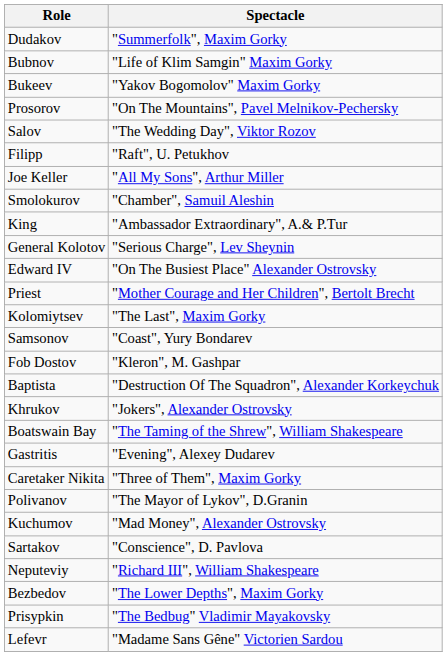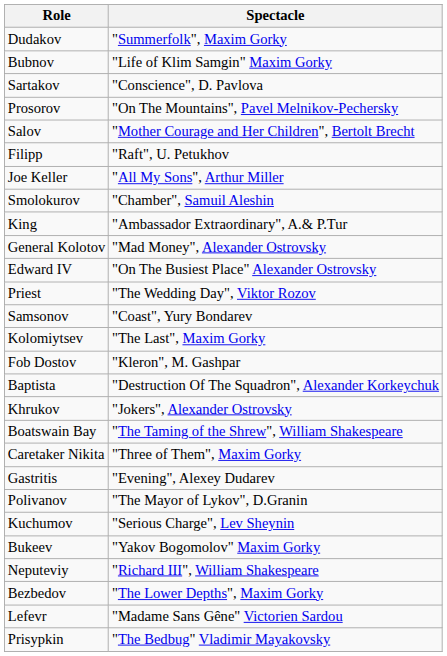 <table class="wikitable">
 <tr>
 <th>Role</th>
 <th>Spectacle</th>
 </tr>
 <tr>
 <td>Dudakov</td>
 <td>"<a href='#'>Summerfolk</a>", <a href='#'>Maxim Gorky</a></td>
 </tr>
 <tr>
 <td>Bubnov</td>
 <td>"Life of Klim Samgin" <a href='#'>Maxim Gorky</a></td>
 </tr>
 <tr>
-<td>Bukeev</td>
-<td>"Yakov Bogomolov" <a href='#'>Maxim Gorky</a></td>
+<td>Sartakov</td>
+<td>"Сonscience", D. Pavlova</td>
 </tr>
 <tr>
 <td>Prosorov</td>
 <td>"On The Mountains", <a href='#'>Pavel Melnikov-Pechersky</a></td>
 </tr>
 <tr>
 <td>Salov</td>
-<td>"The Wedding Day", <a href='#'>Viktor Rozov</a></td>
+<td>"<a href='#'>Mother Courage and Her Children</a>", <a href='#'>Bertolt Brecht</a></td>
 </tr>
 <tr>
 <td>Filipp</td>
 <td>"Raft", U. Petukhov</td>
 </tr>
 <tr>
 <td>Joe Keller</td>
 <td>"<a href='#'>All My Sons</a>", <a href='#'>Arthur Miller</a></td>
 </tr>
 <tr>
 <td>Smolokurov</td>
 <td>"Chamber", <a href='#'>Samuil Aleshin</a></td>
 </tr>
 <tr>
 <td>King</td>
 <td>"Ambassador Extraordinary", A.& P.Tur</td>
 </tr>
 <tr>
 <td>General Kolotov</td>
-<td>"Serious Charge", <a href='#'>Lev Sheynin</a></td>
+<td>"Mad Money", <a href='#'>Alexander Ostrovsky</a></td>
 </tr>
 <tr>
 <td>Edward IV</td>
 <td>"On The Busiest Place" <a href='#'>Alexander Ostrovsky</a></td>
 </tr>
 <tr>
 <td>Priest</td>
-<td>"<a href='#'>Mother Courage and Her Children</a>", <a href='#'>Bertolt Brecht</a></td>
+<td>"The Wedding Day", <a href='#'>Viktor Rozov</a></td>
+</tr>
+<tr>
+<td>Samsonov</td>
+<td>"Сoast", Yury Bondarev</td>
 </tr>
 <tr>
 <td>Kolomiytsev</td>
 <td>"The Last", <a href='#'>Maxim Gorky</a></td>
-</tr>
-<tr>
-<td>Samsonov</td>
-<td>"Сoast", Yury Bondarev</td>
 </tr>
 <tr>
 <td>Fob Dostov</td>
 <td>"Kleron", M. Gashpar</td>
 </tr>
 <tr>
 <td>Baptista</td>
 <td>"Destruction Of The Squadron", <a href='#'>Alexander Korkeychuk</a></td>
 </tr>
 <tr>
 <td>Khrukov</td>
 <td>"Jokers", <a href='#'>Alexander Ostrovsky</a></td>
 </tr>
 <tr>
 <td>Boatswain Bay</td>
 <td>"<a href='#'>The Taming of the Shrew</a>", <a href='#'>William Shakespeare</a></td>
 </tr>
 <tr>
+<td>Caretaker Nikita</td>
+<td>"Three of Them", <a href='#'>Maxim Gorky</a></td>
+</tr>
+<tr>
 <td>Gastritis</td>
 <td>"Evening", Alexey Dudarev</td>
-</tr>
-<tr>
-<td>Caretaker Nikita</td>
-<td>"Three of Them", <a href='#'>Maxim Gorky</a></td>
 </tr>
 <tr>
 <td>Polivanov</td>
 <td>"The Mayor of Lykov", D.Granin</td>
 </tr>
 <tr>
 <td>Kuchumov</td>
-<td>"Mad Money", <a href='#'>Alexander Ostrovsky</a></td>
+<td>"Serious Charge", <a href='#'>Lev Sheynin</a></td>
 </tr>
 <tr>
-<td>Sartakov</td>
-<td>"Сonscience", D. Pavlova</td>
+<td>Bukeev</td>
+<td>"Yakov Bogomolov" <a href='#'>Maxim Gorky</a></td>
 </tr>
 <tr>
 <td>Neputeviy</td>
 <td>"<a href='#'>Richard III</a>", <a href='#'>William Shakespeare</a></td>
 </tr>
 <tr>
 <td>Bezbedov</td>
 <td>"<a href='#'>The Lower Depths</a>", <a href='#'>Maxim Gorky</a></td>
 </tr>
 <tr>
+<td>Lefevr</td>
+<td>"Madame Sans Gêne" <a href='#'>Victorien Sardou</a></td>
+</tr>
+<tr>
 <td>Prisypkin</td>
 <td>"<a href='#'>The Bedbug</a>" <a href='#'>Vladimir Mayakovsky</a></td>
 </tr>
-<tr>
-<td>Lefevr</td>
-<td>"Madame Sans Gêne" <a href='#'>Victorien Sardou</a></td>
-</tr>
 </table>
